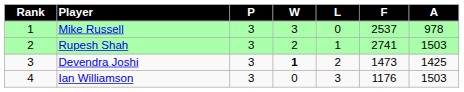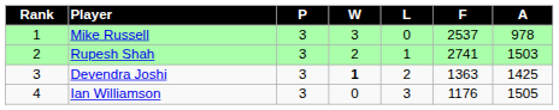 <table border="2" cellpadding="2" cellspacing="0" style="margin: 0; background: #f9f9f9; border: 1px #aaa solid; border-collapse: collapse; font-size: 100%;" width=50%>
 <tr>
 <th bgcolor="000000" style="color:white; text-align:center" width=5%>Rank</th>
 <th bgcolor="000000" style="color:white; text-align:left" width=20%>Player</th>
 <th bgcolor="000000" style="color:white; text-align:center" width=5%>P</th>
 <th bgcolor="000000" style="color:white; text-align:center" width=5%>W</th>
 <th bgcolor="000000" style="color:white; text-align:center" width=5%>L</th>
 <th bgcolor="000000" style="color:white; text-align:center" width=5%>F</th>
 <th bgcolor="000000" style="color:white; text-align:center" width=5%>A</th>
 </tr>
 <tr>
 <td style="text-align:center; background:#aaffaa">1</td>
 <td style="text-align:left; background:#aaffaa"> <a href='#'>Mike Russell</a></td>
 <td style="text-align:center; background:#aaffaa">3</td>
 <td style="text-align:center; background:#aaffaa">3</td>
 <td style="text-align:center; background:#aaffaa">0</td>
 <td style="text-align:center; background:#aaffaa">2537</td>
 <td style="text-align:center; background:#aaffaa">978</td>
 </tr>
 <tr>
 <td style="text-align:center; background:#aaffaa">2</td>
 <td style="text-align:left; background:#aaffaa"> <a href='#'>Rupesh Shah</a></td>
 <td style="text-align:center; background:#aaffaa">3</td>
 <td style="text-align:center; background:#aaffaa">2</td>
 <td style="text-align:center; background:#aaffaa">1</td>
 <td style="text-align:center; background:#aaffaa">2741</td>
 <td style="text-align:center; background:#aaffaa">1503</td>
 </tr>
 <tr>
 <td style="text-align:center">3</td>
 <td style="text-align:left"> <a href='#'>Devendra Joshi</a></td>
 <td style="text-align:center">3</td>
 <td style="text-align:center"><strong>1</strong></td>
 <td style="text-align:center">2</td>
-<td style="text-align:center">1473</td>
+<td style="text-align:center">1363</td>
 <td style="text-align:center">1425</td>
 </tr>
 <tr>
 <td style="text-align:center">4</td>
 <td style="text-align:left"> <a href='#'>Ian Williamson</a></td>
 <td style="text-align:center">3</td>
 <td style="text-align:center">0</td>
 <td style="text-align:center">3</td>
 <td style="text-align:center">1176</td>
-<td style="text-align:center">1503</td>
+<td style="text-align:center">1505</td>
 </tr>
 </table>
